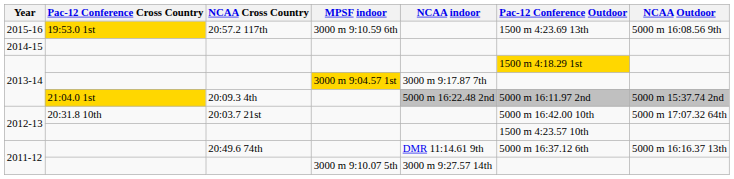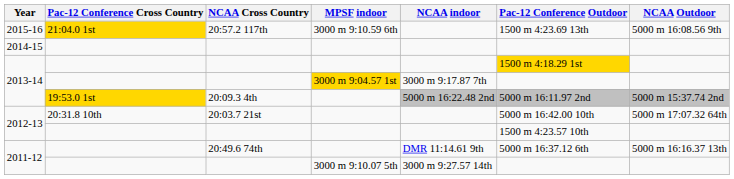 <table class="wikitable sortable">
 <tr>
 <th>Year</th>
 <th><a href='#'>Pac-12 Conference</a> Cross Country</th>
 <th><a href='#'>NCAA</a> Cross Country</th>
 <th><a href='#'>MPSF</a> <a href='#'>indoor</a></th>
 <th><a href='#'>NCAA</a> <a href='#'>indoor</a></th>
 <th><a href='#'>Pac-12 Conference</a> <a href='#'>Outdoor</a></th>
 <th><a href='#'>NCAA</a> <a href='#'>Outdoor</a></th>
 </tr>
 <tr>
 <td>2015-16</td>
-<td bgcolor=gold>19:53.0 1st</td>
+<td bgcolor=gold>21:04.0 1st</td>
 <td>20:57.2 117th</td>
 <td>3000 m 9:10.59 6th</td>
 <td></td>
 <td>1500 m 4:23.69 13th</td>
 <td>5000 m 16:08.56 9th</td>
 </tr>
 <tr>
 <td>2014-15</td>
 <td></td>
 <td></td>
 <td></td>
 <td></td>
 <td></td>
 <td></td>
 </tr>
 <tr>
 <td Rowspan=3>2013-14</td>
 <td></td>
 <td></td>
 <td></td>
 <td></td>
 <td bgcolor=gold>1500 m 4:18.29 1st</td>
 <td></td>
 </tr>
 <tr>
 <td></td>
 <td></td>
 <td bgcolor=gold>3000 m 9:04.57 1st</td>
 <td>3000 m 9:17.87 7th</td>
 <td></td>
 <td></td>
 </tr>
 <tr>
-<td bgcolor=gold>21:04.0 1st</td>
+<td bgcolor=gold>19:53.0 1st</td>
 <td>20:09.3 4th</td>
 <td></td>
 <td bgcolor=silver>5000 m 16:22.48 2nd</td>
 <td bgcolor=silver>5000 m 16:11.97 2nd</td>
 <td bgcolor=silver>5000 m 15:37.74 2nd</td>
 </tr>
 <tr>
 <td Rowspan=2>2012-13</td>
 <td>20:31.8 10th</td>
 <td>20:03.7 21st</td>
 <td></td>
 <td></td>
 <td>5000 m 16:42.00 10th</td>
 <td>5000 m 17:07.32 64th</td>
 </tr>
 <tr>
 <td></td>
 <td></td>
 <td></td>
 <td></td>
 <td>1500 m 4:23.57 10th</td>
 <td></td>
 </tr>
 <tr>
 <td Rowspan=2>2011-12</td>
 <td></td>
 <td>20:49.6 74th</td>
 <td></td>
 <td><a href='#'>DMR</a> 11:14.61 9th</td>
 <td>5000 m 16:37.12 6th</td>
 <td>5000 m 16:16.37 13th</td>
 </tr>
 <tr>
 <td></td>
 <td></td>
 <td>3000 m 9:10.07 5th</td>
 <td>3000 m 9:27.57 14th</td>
 <td></td>
 <td></td>
 </tr>
 </table>
